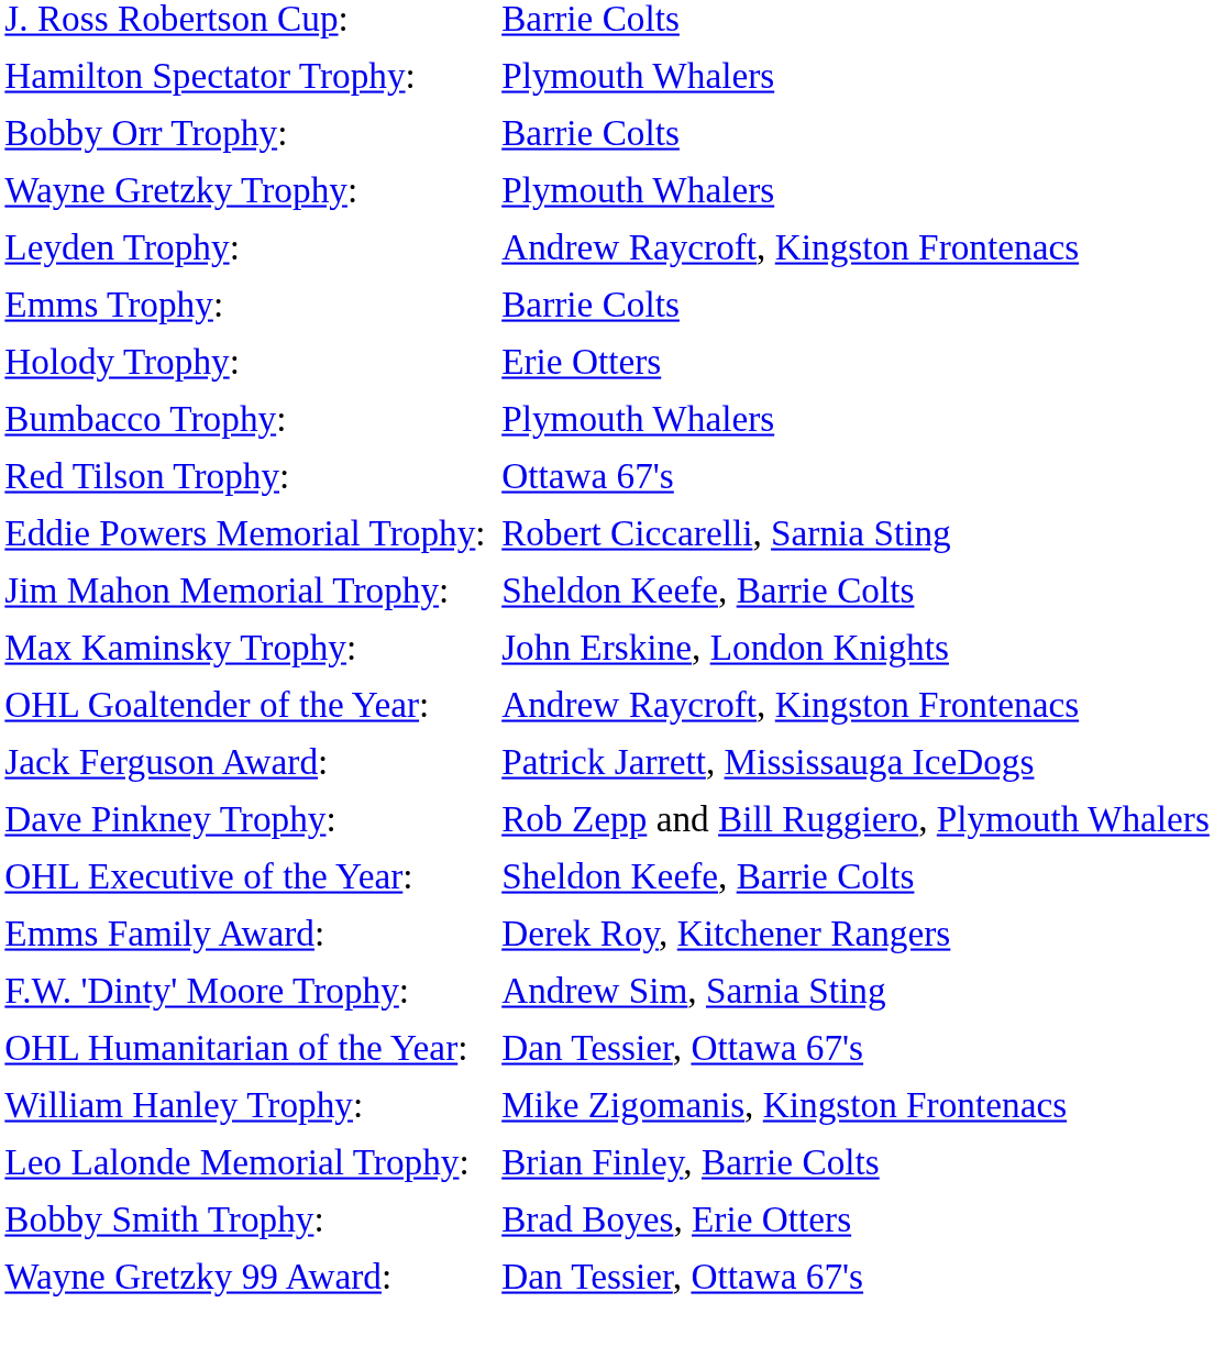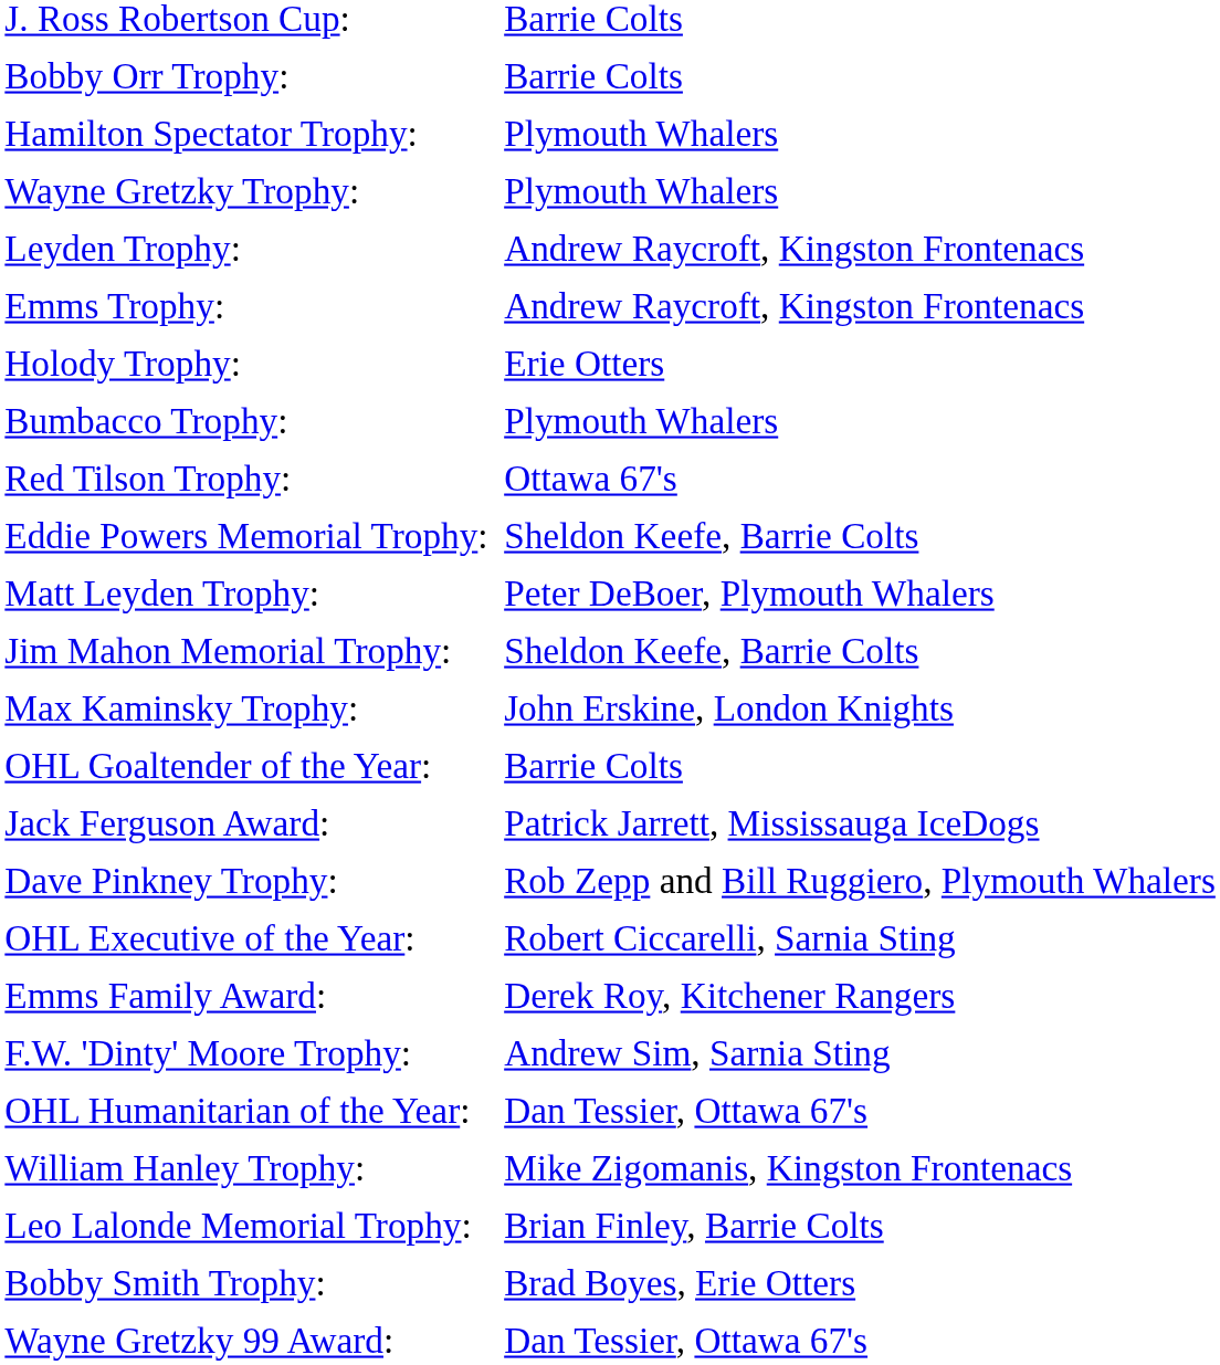 <table cellpadding="3" cellspacing="1">
 <tr>
 <td><a href='#'>J. Ross Robertson Cup</a>:</td>
 <td><a href='#'>Barrie Colts</a></td>
 </tr>
 <tr>
+<td><a href='#'>Bobby Orr Trophy</a>:</td>
+<td><a href='#'>Barrie Colts</a></td>
+</tr>
+<tr>
 <td><a href='#'>Hamilton Spectator Trophy</a>:</td>
 <td><a href='#'>Plymouth Whalers</a></td>
-</tr>
-<tr>
-<td><a href='#'>Bobby Orr Trophy</a>:</td>
-<td><a href='#'>Barrie Colts</a></td>
 </tr>
 <tr>
 <td><a href='#'>Wayne Gretzky Trophy</a>:</td>
 <td><a href='#'>Plymouth Whalers</a></td>
 </tr>
 <tr>
 <td><a href='#'>Leyden Trophy</a>:</td>
 <td><a href='#'>Andrew Raycroft</a>, <a href='#'>Kingston Frontenacs</a></td>
 </tr>
 <tr>
 <td><a href='#'>Emms Trophy</a>:</td>
-<td><a href='#'>Barrie Colts</a></td>
+<td><a href='#'>Andrew Raycroft</a>, <a href='#'>Kingston Frontenacs</a></td>
 </tr>
 <tr>
 <td><a href='#'>Holody Trophy</a>:</td>
 <td><a href='#'>Erie Otters</a></td>
 </tr>
 <tr>
 <td><a href='#'>Bumbacco Trophy</a>:</td>
 <td><a href='#'>Plymouth Whalers</a></td>
 </tr>
 <tr>
 <td><a href='#'>Red Tilson Trophy</a>:</td>
 <td><a href='#'>Ottawa 67's</a></td>
 </tr>
 <tr>
 <td><a href='#'>Eddie Powers Memorial Trophy</a>:</td>
-<td><a href='#'>Robert Ciccarelli</a>, <a href='#'>Sarnia Sting</a></td>
+<td><a href='#'>Sheldon Keefe</a>, <a href='#'>Barrie Colts</a></td>
+</tr>
+<tr>
+<td><a href='#'>Matt Leyden Trophy</a>:</td>
+<td><a href='#'>Peter DeBoer</a>, <a href='#'>Plymouth Whalers</a></td>
 </tr>
 <tr>
 <td><a href='#'>Jim Mahon Memorial Trophy</a>:</td>
 <td><a href='#'>Sheldon Keefe</a>, <a href='#'>Barrie Colts</a></td>
 </tr>
 <tr>
 <td><a href='#'>Max Kaminsky Trophy</a>:</td>
 <td><a href='#'>John Erskine</a>, <a href='#'>London Knights</a></td>
 </tr>
 <tr>
 <td><a href='#'>OHL Goaltender of the Year</a>:</td>
-<td><a href='#'>Andrew Raycroft</a>, <a href='#'>Kingston Frontenacs</a></td>
+<td><a href='#'>Barrie Colts</a></td>
 </tr>
 <tr>
 <td><a href='#'>Jack Ferguson Award</a>:</td>
 <td><a href='#'>Patrick Jarrett</a>, <a href='#'>Mississauga IceDogs</a></td>
 </tr>
 <tr>
 <td><a href='#'>Dave Pinkney Trophy</a>:</td>
 <td><a href='#'>Rob Zepp</a> and <a href='#'>Bill Ruggiero</a>, <a href='#'>Plymouth Whalers</a></td>
 </tr>
 <tr>
 <td><a href='#'>OHL Executive of the Year</a>:</td>
-<td><a href='#'>Sheldon Keefe</a>, <a href='#'>Barrie Colts</a></td>
+<td><a href='#'>Robert Ciccarelli</a>, <a href='#'>Sarnia Sting</a></td>
 </tr>
 <tr>
 <td><a href='#'>Emms Family Award</a>:</td>
 <td><a href='#'>Derek Roy</a>, <a href='#'>Kitchener Rangers</a></td>
 </tr>
 <tr>
 <td><a href='#'>F.W. 'Dinty' Moore Trophy</a>:</td>
 <td><a href='#'>Andrew Sim</a>, <a href='#'>Sarnia Sting</a></td>
 </tr>
 <tr>
 <td><a href='#'>OHL Humanitarian of the Year</a>:</td>
 <td><a href='#'>Dan Tessier</a>, <a href='#'>Ottawa 67's</a></td>
 </tr>
 <tr>
 <td><a href='#'>William Hanley Trophy</a>:</td>
 <td><a href='#'>Mike Zigomanis</a>, <a href='#'>Kingston Frontenacs</a></td>
 </tr>
 <tr>
 <td><a href='#'>Leo Lalonde Memorial Trophy</a>:</td>
 <td><a href='#'>Brian Finley</a>, <a href='#'>Barrie Colts</a></td>
 </tr>
 <tr>
 <td><a href='#'>Bobby Smith Trophy</a>:</td>
 <td><a href='#'>Brad Boyes</a>, <a href='#'>Erie Otters</a></td>
 </tr>
 <tr>
 <td><a href='#'>Wayne Gretzky 99 Award</a>:</td>
 <td><a href='#'>Dan Tessier</a>, <a href='#'>Ottawa 67's</a></td>
 </tr>
 </table>
